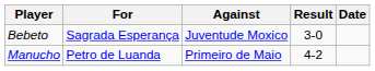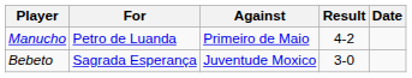 <table class="wikitable sortable">
 <tr>
 <th>Player</th>
 <th>For</th>
 <th>Against</th>
 <th style="text-align:center">Result</th>
 <th>Date</th>
 </tr>
 <tr>
+<td><em><a href='#'>Manucho</a></em></td>
+<td><a href='#'>Petro de Luanda</a></td>
+<td><a href='#'>Primeiro de Maio</a></td>
+<td align=center>4-2 </td>
+<td></td>
+</tr>
+<tr>
 <td><em>Bebeto</em></td>
 <td><a href='#'>Sagrada Esperança</a></td>
 <td><a href='#'>Juventude Moxico</a></td>
 <td align=center>3-0 </td>
 <td></td>
 </tr>
-<tr>
-<td><em><a href='#'>Manucho</a></em></td>
-<td><a href='#'>Petro de Luanda</a></td>
-<td><a href='#'>Primeiro de Maio</a></td>
-<td align=center>4-2 </td>
-<td></td>
-</tr>
 </table>
